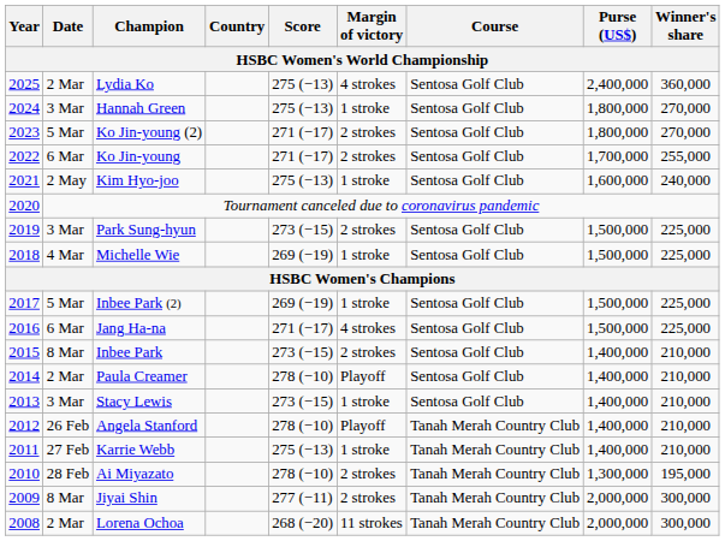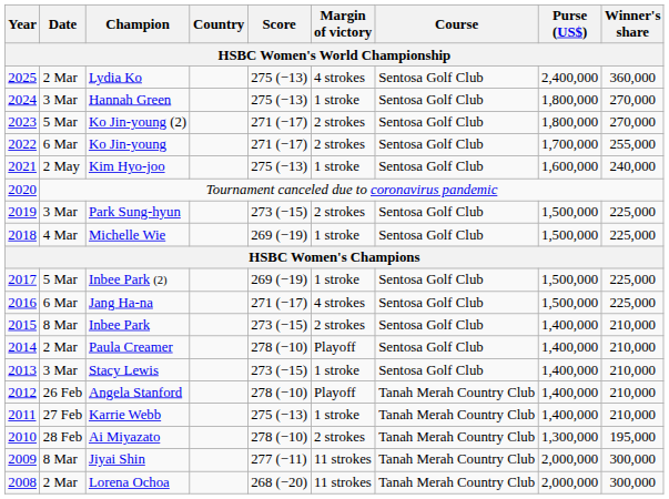 <table class="wikitable">
 <tr>
 <th>Year</th>
 <th>Date</th>
 <th>Champion</th>
 <th>Country</th>
 <th>Score</th>
 <th>Margin<br>of victory</th>
 <th>Course</th>
 <th>Purse<br>(<a href='#'>US$</a>)</th>
 <th>Winner's<br>share</th>
 </tr>
 <tr>
 <th colspan=9>HSBC Women's World Championship</th>
 </tr>
 <tr>
 <td><a href='#'>2025</a></td>
 <td>2 Mar</td>
 <td><a href='#'>Lydia Ko</a></td>
 <td></td>
 <td>275 (−13)</td>
 <td>4 strokes</td>
 <td>Sentosa Golf Club</td>
 <td>2,400,000</td>
 <td align=center>360,000</td>
 </tr>
 <tr>
 <td><a href='#'>2024</a></td>
 <td>3 Mar</td>
 <td><a href='#'>Hannah Green</a></td>
 <td></td>
 <td>275 (−13)</td>
 <td>1 stroke</td>
 <td>Sentosa Golf Club</td>
 <td>1,800,000</td>
 <td align=center>270,000</td>
 </tr>
 <tr>
 <td><a href='#'>2023</a></td>
 <td>5 Mar</td>
 <td><a href='#'>Ko Jin-young</a> (2)</td>
 <td></td>
 <td>271 (−17)</td>
 <td>2 strokes</td>
 <td>Sentosa Golf Club</td>
 <td>1,800,000</td>
 <td align=center>270,000</td>
 </tr>
 <tr>
 <td><a href='#'>2022</a></td>
 <td>6 Mar</td>
 <td><a href='#'>Ko Jin-young</a></td>
 <td></td>
 <td>271 (−17)</td>
 <td>2 strokes</td>
 <td>Sentosa Golf Club</td>
 <td>1,700,000</td>
 <td align=center>255,000</td>
 </tr>
 <tr>
 <td><a href='#'>2021</a></td>
 <td>2 May</td>
 <td><a href='#'>Kim Hyo-joo</a></td>
 <td></td>
 <td>275 (−13)</td>
 <td>1 stroke</td>
 <td>Sentosa Golf Club</td>
 <td>1,600,000</td>
 <td align=center>240,000</td>
 </tr>
 <tr>
 <td><a href='#'>2020</a></td>
 <td align=center colspan=8><em>Tournament canceled due to <a href='#'>coronavirus pandemic</a></em></td>
 </tr>
 <tr>
 <td><a href='#'>2019</a></td>
 <td>3 Mar</td>
 <td><a href='#'>Park Sung-hyun</a></td>
 <td></td>
 <td>273 (−15)</td>
 <td>2 strokes</td>
 <td>Sentosa Golf Club</td>
 <td>1,500,000</td>
 <td align=center>225,000</td>
 </tr>
 <tr>
 <td><a href='#'>2018</a></td>
 <td>4 Mar</td>
 <td><a href='#'>Michelle Wie</a></td>
 <td></td>
 <td>269 (−19)</td>
 <td>1 stroke</td>
 <td>Sentosa Golf Club</td>
 <td>1,500,000</td>
 <td align=center>225,000</td>
 </tr>
 <tr>
 <th colspan=9>HSBC Women's Champions</th>
 </tr>
 <tr>
 <td><a href='#'>2017</a></td>
 <td>5 Mar</td>
 <td><a href='#'>Inbee Park</a> <small>(2)</small></td>
 <td></td>
 <td>269 (−19)</td>
 <td>1 stroke</td>
 <td>Sentosa Golf Club</td>
 <td>1,500,000</td>
 <td align=center>225,000</td>
 </tr>
 <tr>
 <td><a href='#'>2016</a></td>
 <td>6 Mar</td>
 <td><a href='#'>Jang Ha-na</a></td>
 <td></td>
 <td>271 (−17)</td>
 <td>4 strokes</td>
 <td>Sentosa Golf Club</td>
 <td>1,500,000</td>
 <td align=center>225,000</td>
 </tr>
 <tr>
 <td><a href='#'>2015</a></td>
 <td>8 Mar</td>
 <td><a href='#'>Inbee Park</a></td>
 <td></td>
 <td>273 (−15)</td>
 <td>2 strokes</td>
 <td>Sentosa Golf Club</td>
 <td>1,400,000</td>
 <td align=center>210,000</td>
 </tr>
 <tr>
 <td><a href='#'>2014</a></td>
 <td>2 Mar</td>
 <td><a href='#'>Paula Creamer</a></td>
 <td></td>
 <td>278 (−10)</td>
 <td>Playoff</td>
 <td>Sentosa Golf Club</td>
 <td>1,400,000</td>
 <td align=center>210,000</td>
 </tr>
 <tr>
 <td><a href='#'>2013</a></td>
 <td>3 Mar</td>
 <td><a href='#'>Stacy Lewis</a></td>
 <td></td>
 <td>273 (−15)</td>
 <td>1 stroke</td>
 <td>Sentosa Golf Club</td>
 <td>1,400,000</td>
 <td align=center>210,000</td>
 </tr>
 <tr>
 <td><a href='#'>2012</a></td>
 <td>26 Feb</td>
 <td><a href='#'>Angela Stanford</a></td>
 <td></td>
 <td>278 (−10)</td>
 <td>Playoff</td>
 <td>Tanah Merah Country Club</td>
 <td>1,400,000</td>
 <td align=center>210,000</td>
 </tr>
 <tr>
 <td><a href='#'>2011</a></td>
 <td>27 Feb</td>
 <td><a href='#'>Karrie Webb</a></td>
 <td></td>
 <td>275 (−13)</td>
 <td>1 stroke</td>
 <td>Tanah Merah Country Club</td>
 <td>1,400,000</td>
 <td align=center>210,000</td>
 </tr>
 <tr>
 <td><a href='#'>2010</a></td>
 <td>28 Feb</td>
 <td><a href='#'>Ai Miyazato</a></td>
 <td></td>
 <td>278 (−10)</td>
 <td>2 strokes</td>
 <td>Tanah Merah Country Club</td>
 <td>1,300,000</td>
 <td align=center>195,000</td>
 </tr>
 <tr>
 <td><a href='#'>2009</a></td>
 <td>8 Mar</td>
 <td><a href='#'>Jiyai Shin</a></td>
 <td></td>
 <td>277 (−11)</td>
-<td>2 strokes</td>
+<td>11 strokes</td>
 <td>Tanah Merah Country Club</td>
 <td>2,000,000</td>
 <td align=center>300,000</td>
 </tr>
 <tr>
 <td><a href='#'>2008</a></td>
 <td>2 Mar</td>
 <td><a href='#'>Lorena Ochoa</a></td>
 <td></td>
 <td>268 (−20)</td>
 <td>11 strokes</td>
 <td>Tanah Merah Country Club</td>
 <td>2,000,000</td>
 <td align=center>300,000</td>
 </tr>
 </table>
